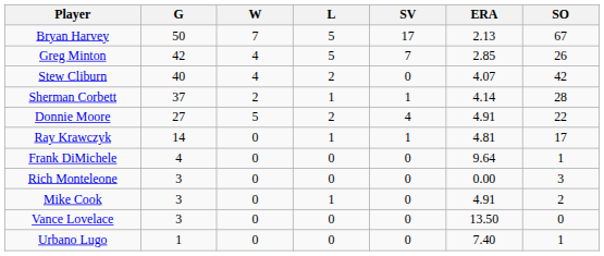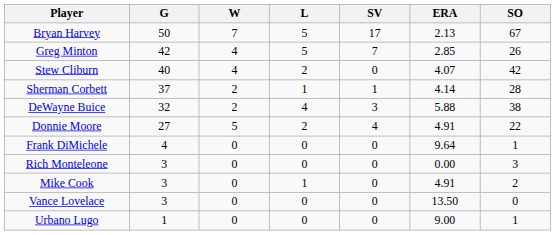 <table class="wikitable sortable">
 <tr>
 <th bgcolor="#DDDDFF" width="16%">Player</th>
 <th bgcolor="#DDDDFF" width="9%">G</th>
 <th bgcolor="#DDDDFF" width="9%">W</th>
 <th bgcolor="#DDDDFF" width="9%">L</th>
 <th bgcolor="#DDDDFF" width="9%">SV</th>
 <th bgcolor="#DDDDFF" width="9%">ERA</th>
 <th bgcolor="#DDDDFF" width="9%">SO</th>
 </tr>
 <tr align=center>
 <td><a href='#'>Bryan Harvey</a></td>
 <td>50</td>
 <td>7</td>
 <td>5</td>
 <td>17</td>
 <td>2.13</td>
 <td>67</td>
 </tr>
 <tr align=center>
 <td><a href='#'>Greg Minton</a></td>
 <td>42</td>
 <td>4</td>
 <td>5</td>
 <td>7</td>
 <td>2.85</td>
 <td>26</td>
 </tr>
 <tr align=center>
 <td><a href='#'>Stew Cliburn</a></td>
 <td>40</td>
 <td>4</td>
 <td>2</td>
 <td>0</td>
 <td>4.07</td>
 <td>42</td>
 </tr>
 <tr align=center>
 <td><a href='#'>Sherman Corbett</a></td>
 <td>37</td>
 <td>2</td>
 <td>1</td>
 <td>1</td>
 <td>4.14</td>
 <td>28</td>
 </tr>
 <tr align=center>
+<td><a href='#'>DeWayne Buice</a></td>
+<td>32</td>
+<td>2</td>
+<td>4</td>
+<td>3</td>
+<td>5.88</td>
+<td>38</td>
+</tr>
+<tr align=center>
 <td><a href='#'>Donnie Moore</a></td>
 <td>27</td>
 <td>5</td>
 <td>2</td>
 <td>4</td>
 <td>4.91</td>
 <td>22</td>
-</tr>
-<tr align=center>
-<td><a href='#'>Ray Krawczyk</a></td>
-<td>14</td>
-<td>0</td>
-<td>1</td>
-<td>1</td>
-<td>4.81</td>
-<td>17</td>
 </tr>
 <tr align=center>
 <td><a href='#'>Frank DiMichele</a></td>
 <td>4</td>
 <td>0</td>
 <td>0</td>
 <td>0</td>
 <td>9.64</td>
 <td>1</td>
 </tr>
 <tr align=center>
 <td><a href='#'>Rich Monteleone</a></td>
 <td>3</td>
 <td>0</td>
 <td>0</td>
 <td>0</td>
 <td>0.00</td>
 <td>3</td>
 </tr>
 <tr align=center>
 <td><a href='#'>Mike Cook</a></td>
 <td>3</td>
 <td>0</td>
 <td>1</td>
 <td>0</td>
 <td>4.91</td>
 <td>2</td>
 </tr>
 <tr align=center>
 <td><a href='#'>Vance Lovelace</a></td>
 <td>3</td>
 <td>0</td>
 <td>0</td>
 <td>0</td>
 <td>13.50</td>
 <td>0</td>
 </tr>
 <tr align=center>
 <td><a href='#'>Urbano Lugo</a></td>
 <td>1</td>
 <td>0</td>
 <td>0</td>
 <td>0</td>
-<td>7.40</td>
+<td>9.00</td>
 <td>1</td>
 </tr>
 </table>
